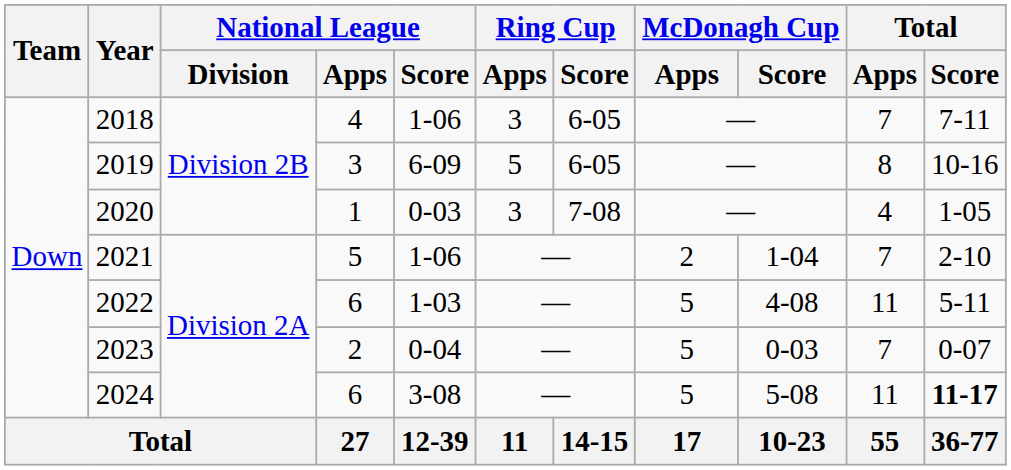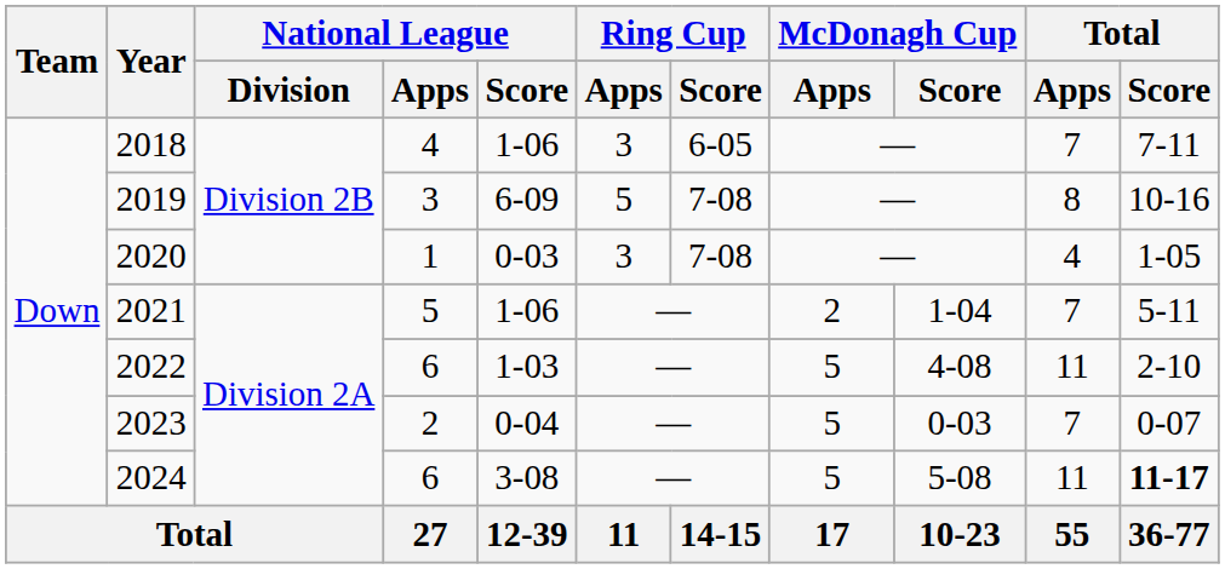 <table class="wikitable" style="text-align:center">
 <tr>
 <th rowspan="2">Team</th>
 <th rowspan="2">Year</th>
 <th colspan="3"><a href='#'>National League</a></th>
 <th colspan="2"><a href='#'>Ring Cup</a></th>
 <th colspan="2"><a href='#'>McDonagh Cup</a></th>
 <th colspan="2">Total</th>
 </tr>
 <tr>
 <th>Division</th>
 <th>Apps</th>
 <th>Score</th>
 <th>Apps</th>
 <th>Score</th>
 <th>Apps</th>
 <th>Score</th>
 <th>Apps</th>
 <th>Score</th>
 </tr>
 <tr>
 <td rowspan="7"><a href='#'>Down</a></td>
 <td>2018</td>
 <td rowspan="3"><a href='#'>Division 2B</a></td>
 <td>4</td>
 <td>1-06</td>
 <td>3</td>
 <td>6-05</td>
 <td colspan=2>—</td>
 <td>7</td>
 <td>7-11</td>
 </tr>
 <tr>
 <td>2019</td>
 <td>3</td>
 <td>6-09</td>
 <td>5</td>
-<td>6-05</td>
+<td>7-08</td>
 <td colspan=2>—</td>
 <td>8</td>
 <td>10-16</td>
 </tr>
 <tr>
 <td>2020</td>
 <td>1</td>
 <td>0-03</td>
 <td>3</td>
 <td>7-08</td>
 <td colspan=2>—</td>
 <td>4</td>
 <td>1-05</td>
 </tr>
 <tr>
 <td>2021</td>
 <td rowspan="4"><a href='#'>Division 2A</a></td>
 <td>5</td>
 <td>1-06</td>
 <td colspan=2>—</td>
 <td>2</td>
 <td>1-04</td>
 <td>7</td>
-<td>2-10</td>
+<td>5-11</td>
 </tr>
 <tr>
 <td>2022</td>
 <td>6</td>
 <td>1-03</td>
 <td colspan=2>—</td>
 <td>5</td>
 <td>4-08</td>
 <td>11</td>
-<td>5-11</td>
+<td>2-10</td>
 </tr>
 <tr>
 <td>2023</td>
 <td>2</td>
 <td>0-04</td>
 <td colspan=2>—</td>
 <td>5</td>
 <td>0-03</td>
 <td>7</td>
 <td>0-07</td>
 </tr>
 <tr>
 <td>2024</td>
 <td>6</td>
 <td>3-08</td>
 <td colspan=2>—</td>
 <td>5</td>
 <td>5-08</td>
 <td>11</td>
 <td><strong>11-17</strong></td>
 </tr>
 <tr>
 <th colspan="3">Total</th>
 <th>27</th>
 <th>12-39</th>
 <th>11</th>
 <th>14-15</th>
 <th>17</th>
 <th>10-23</th>
 <th>55</th>
 <th>36-77</th>
 </tr>
 </table>
